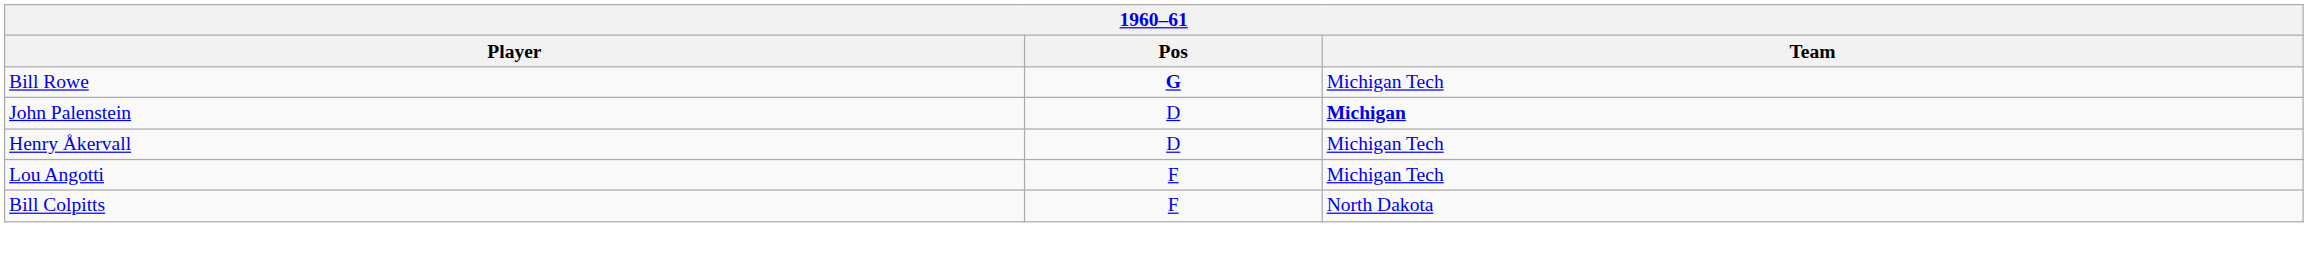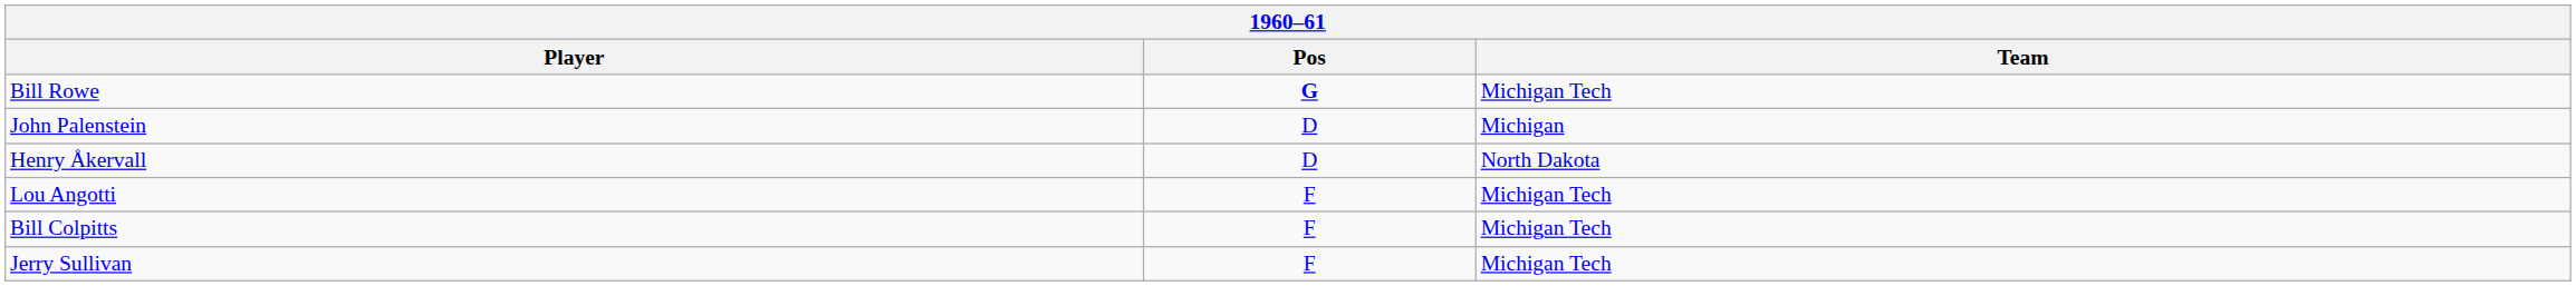 <table class="wikitable" width=95%>
 <tr>
 <th colspan=3><a href='#'>1960–61</a></th>
 </tr>
 <tr>
 <th>Player</th>
 <th>Pos</th>
 <th>Team</th>
 </tr>
 <tr>
 <td><a href='#'>Bill Rowe</a></td>
 <td align=center><strong><a href='#'>G</a></strong></td>
 <td><a href='#'>Michigan Tech</a></td>
 </tr>
 <tr>
 <td><a href='#'>John Palenstein</a></td>
 <td align=center><a href='#'>D</a></td>
-<td><strong><a href='#'>Michigan</a></strong></td>
+<td><a href='#'>Michigan</a></td>
 </tr>
 <tr>
 <td><a href='#'>Henry Åkervall</a></td>
 <td align=center><a href='#'>D</a></td>
-<td><a href='#'>Michigan Tech</a></td>
+<td><a href='#'>North Dakota</a></td>
 </tr>
 <tr>
 <td><a href='#'>Lou Angotti</a></td>
 <td align=center><a href='#'>F</a></td>
 <td><a href='#'>Michigan Tech</a></td>
 </tr>
 <tr>
 <td><a href='#'>Bill Colpitts</a></td>
 <td align=center><a href='#'>F</a></td>
-<td><a href='#'>North Dakota</a></td>
+<td><a href='#'>Michigan Tech</a></td>
+</tr>
+<tr>
+<td><a href='#'>Jerry Sullivan</a></td>
+<td align=center><a href='#'>F</a></td>
+<td><a href='#'>Michigan Tech</a></td>
 </tr>
 </table>
